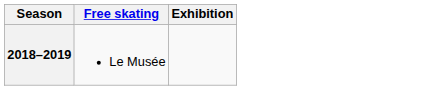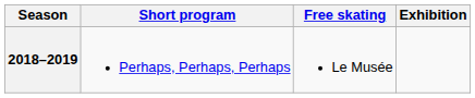 <table class=wikitable style=text-align:center>
 <tr>
 <th>Season</th>
+<th><a href='#'>Short program</a></th>
 <th><a href='#'>Free skating</a></th>
 <th>Exhibition</th>
 </tr>
 <tr>
 <th>2018–2019</th>
+<td><br><ul><li><a href='#'>Perhaps, Perhaps, Perhaps</a> <br> </li></ul></td>
 <td><br><ul><li>Le Musée <br> </li></ul></td>
 <td></td>
 </tr>
 </table>
